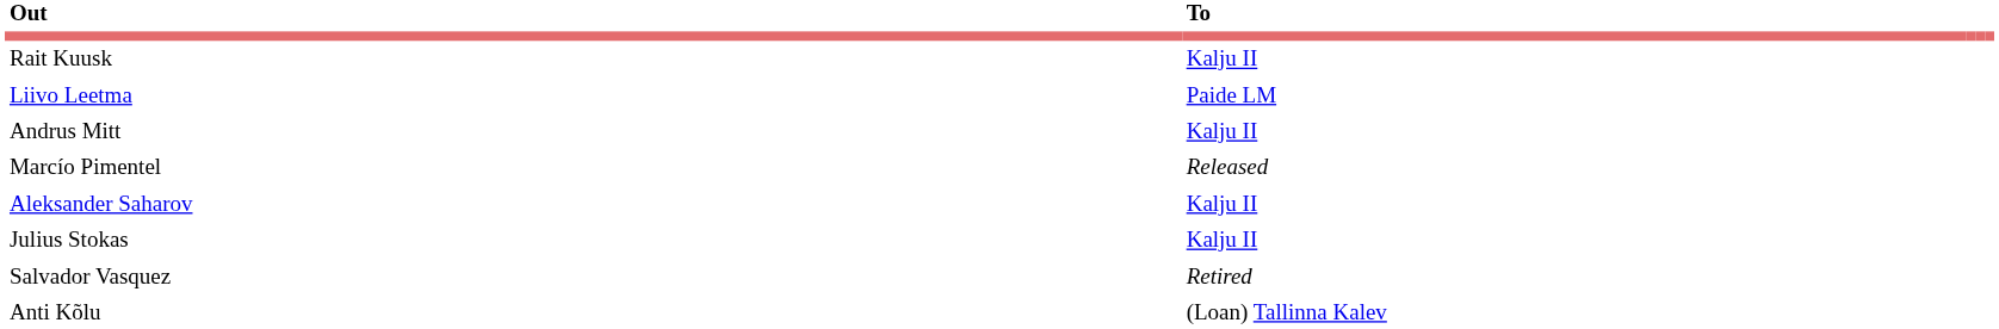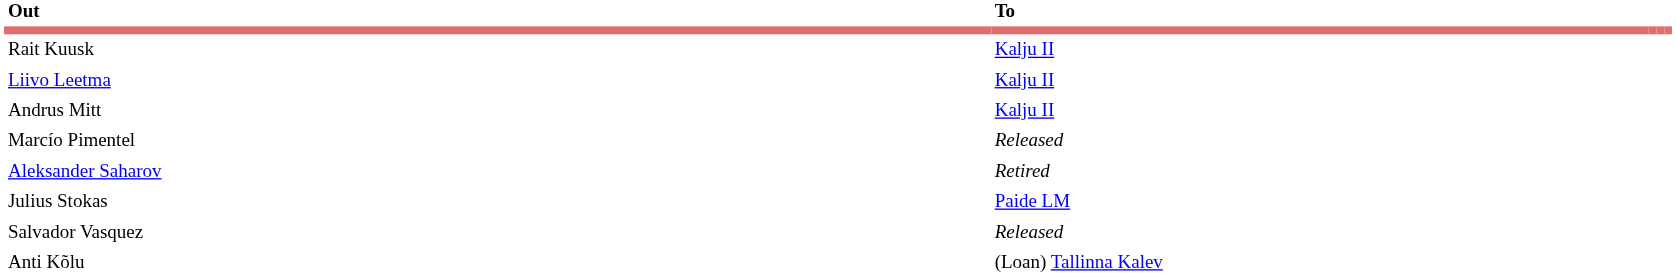 <table cellspacing="0" cellpadding="3" style="width:100%;font-size:90%">
 <tr>
 <td style="width:60%"><strong>Out</strong></td>
 <td style="width:40%"><strong>To</strong></td>
 <td></td>
 </tr>
 <tr style="background-color:#E46C6D;">
 <td></td>
 <td></td>
 <td></td>
 <td></td>
 <td></td>
 </tr>
 <tr>
 <td> Rait Kuusk</td>
 <td><a href='#'>Kalju II</a></td>
 </tr>
 <tr>
 <td> <a href='#'>Liivo Leetma</a></td>
-<td><a href='#'>Paide LM</a></td>
+<td><a href='#'>Kalju II</a></td>
 </tr>
 <tr>
 <td> Andrus Mitt</td>
 <td><a href='#'>Kalju II</a></td>
 </tr>
 <tr>
 <td> Marcío Pimentel</td>
 <td><em>Released</em></td>
 </tr>
 <tr>
 <td> <a href='#'>Aleksander Saharov</a></td>
-<td><a href='#'>Kalju II</a></td>
+<td><em>Retired</em></td>
 </tr>
 <tr>
 <td> Julius Stokas</td>
-<td><a href='#'>Kalju II</a></td>
+<td><a href='#'>Paide LM</a></td>
 </tr>
 <tr>
 <td> Salvador Vasquez</td>
-<td><em>Retired</em></td>
+<td><em>Released</em></td>
 </tr>
 <tr>
 <td> Anti Kõlu</td>
 <td>(Loan) <a href='#'>Tallinna Kalev</a></td>
 </tr>
 </table>
